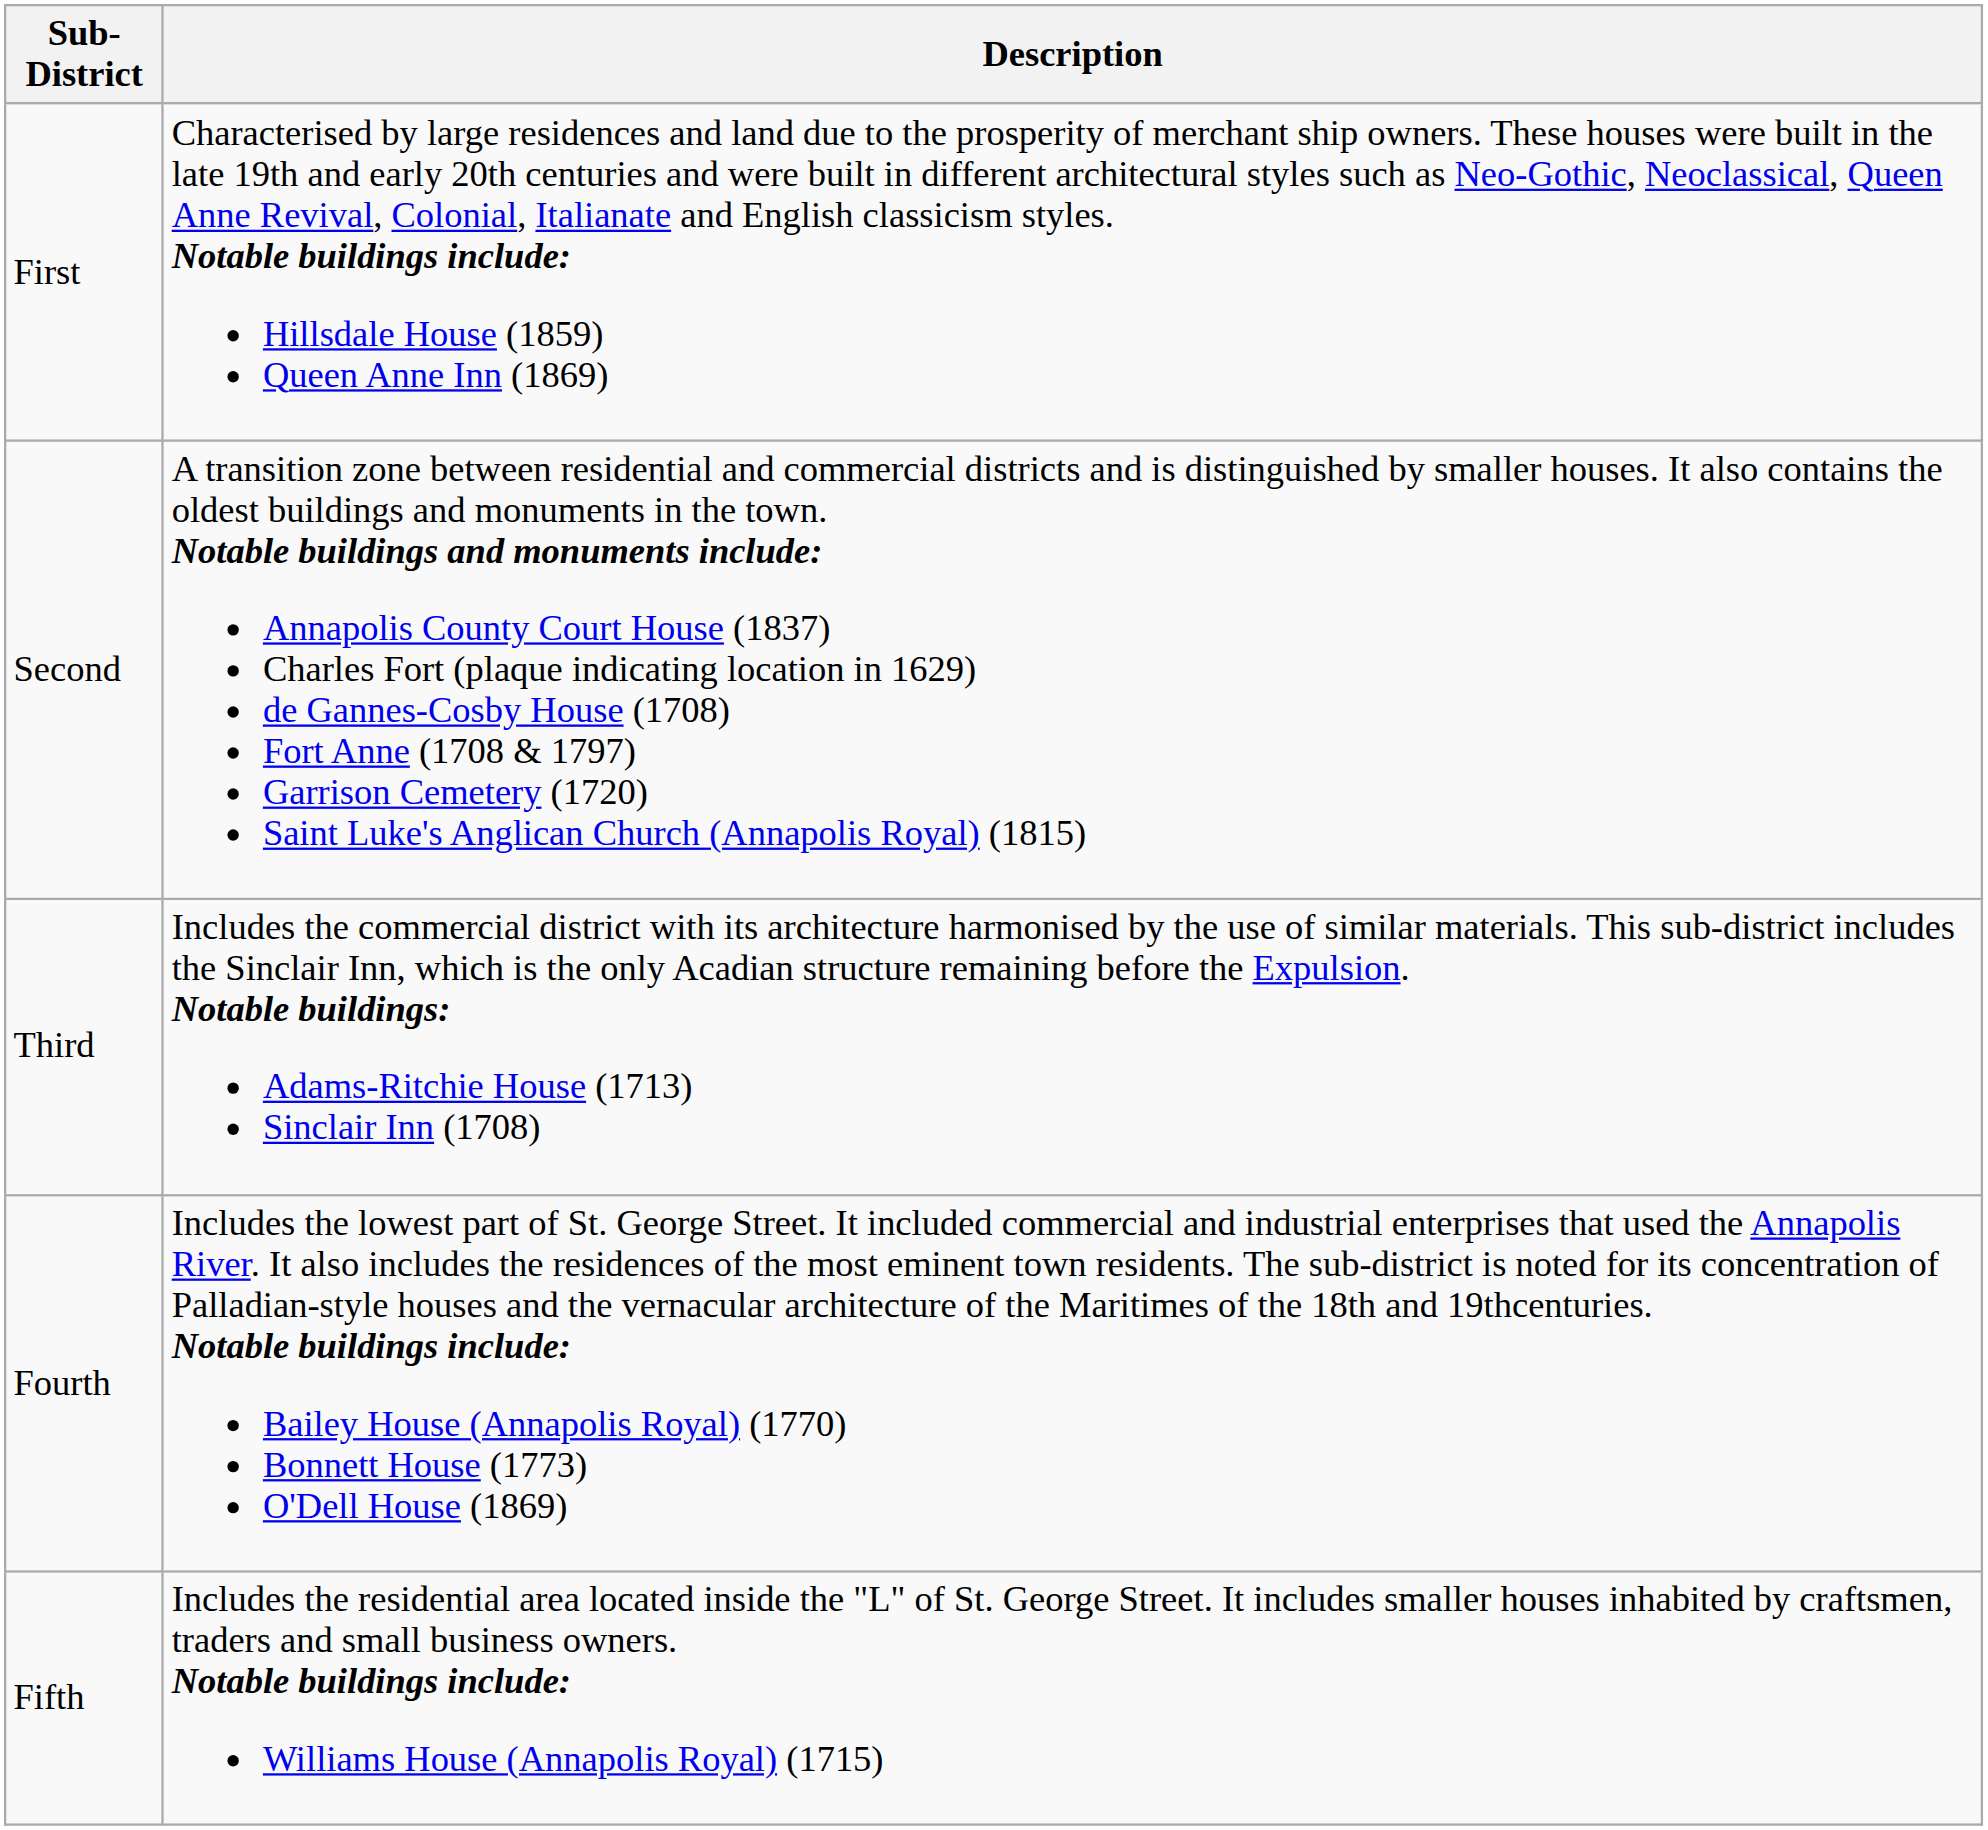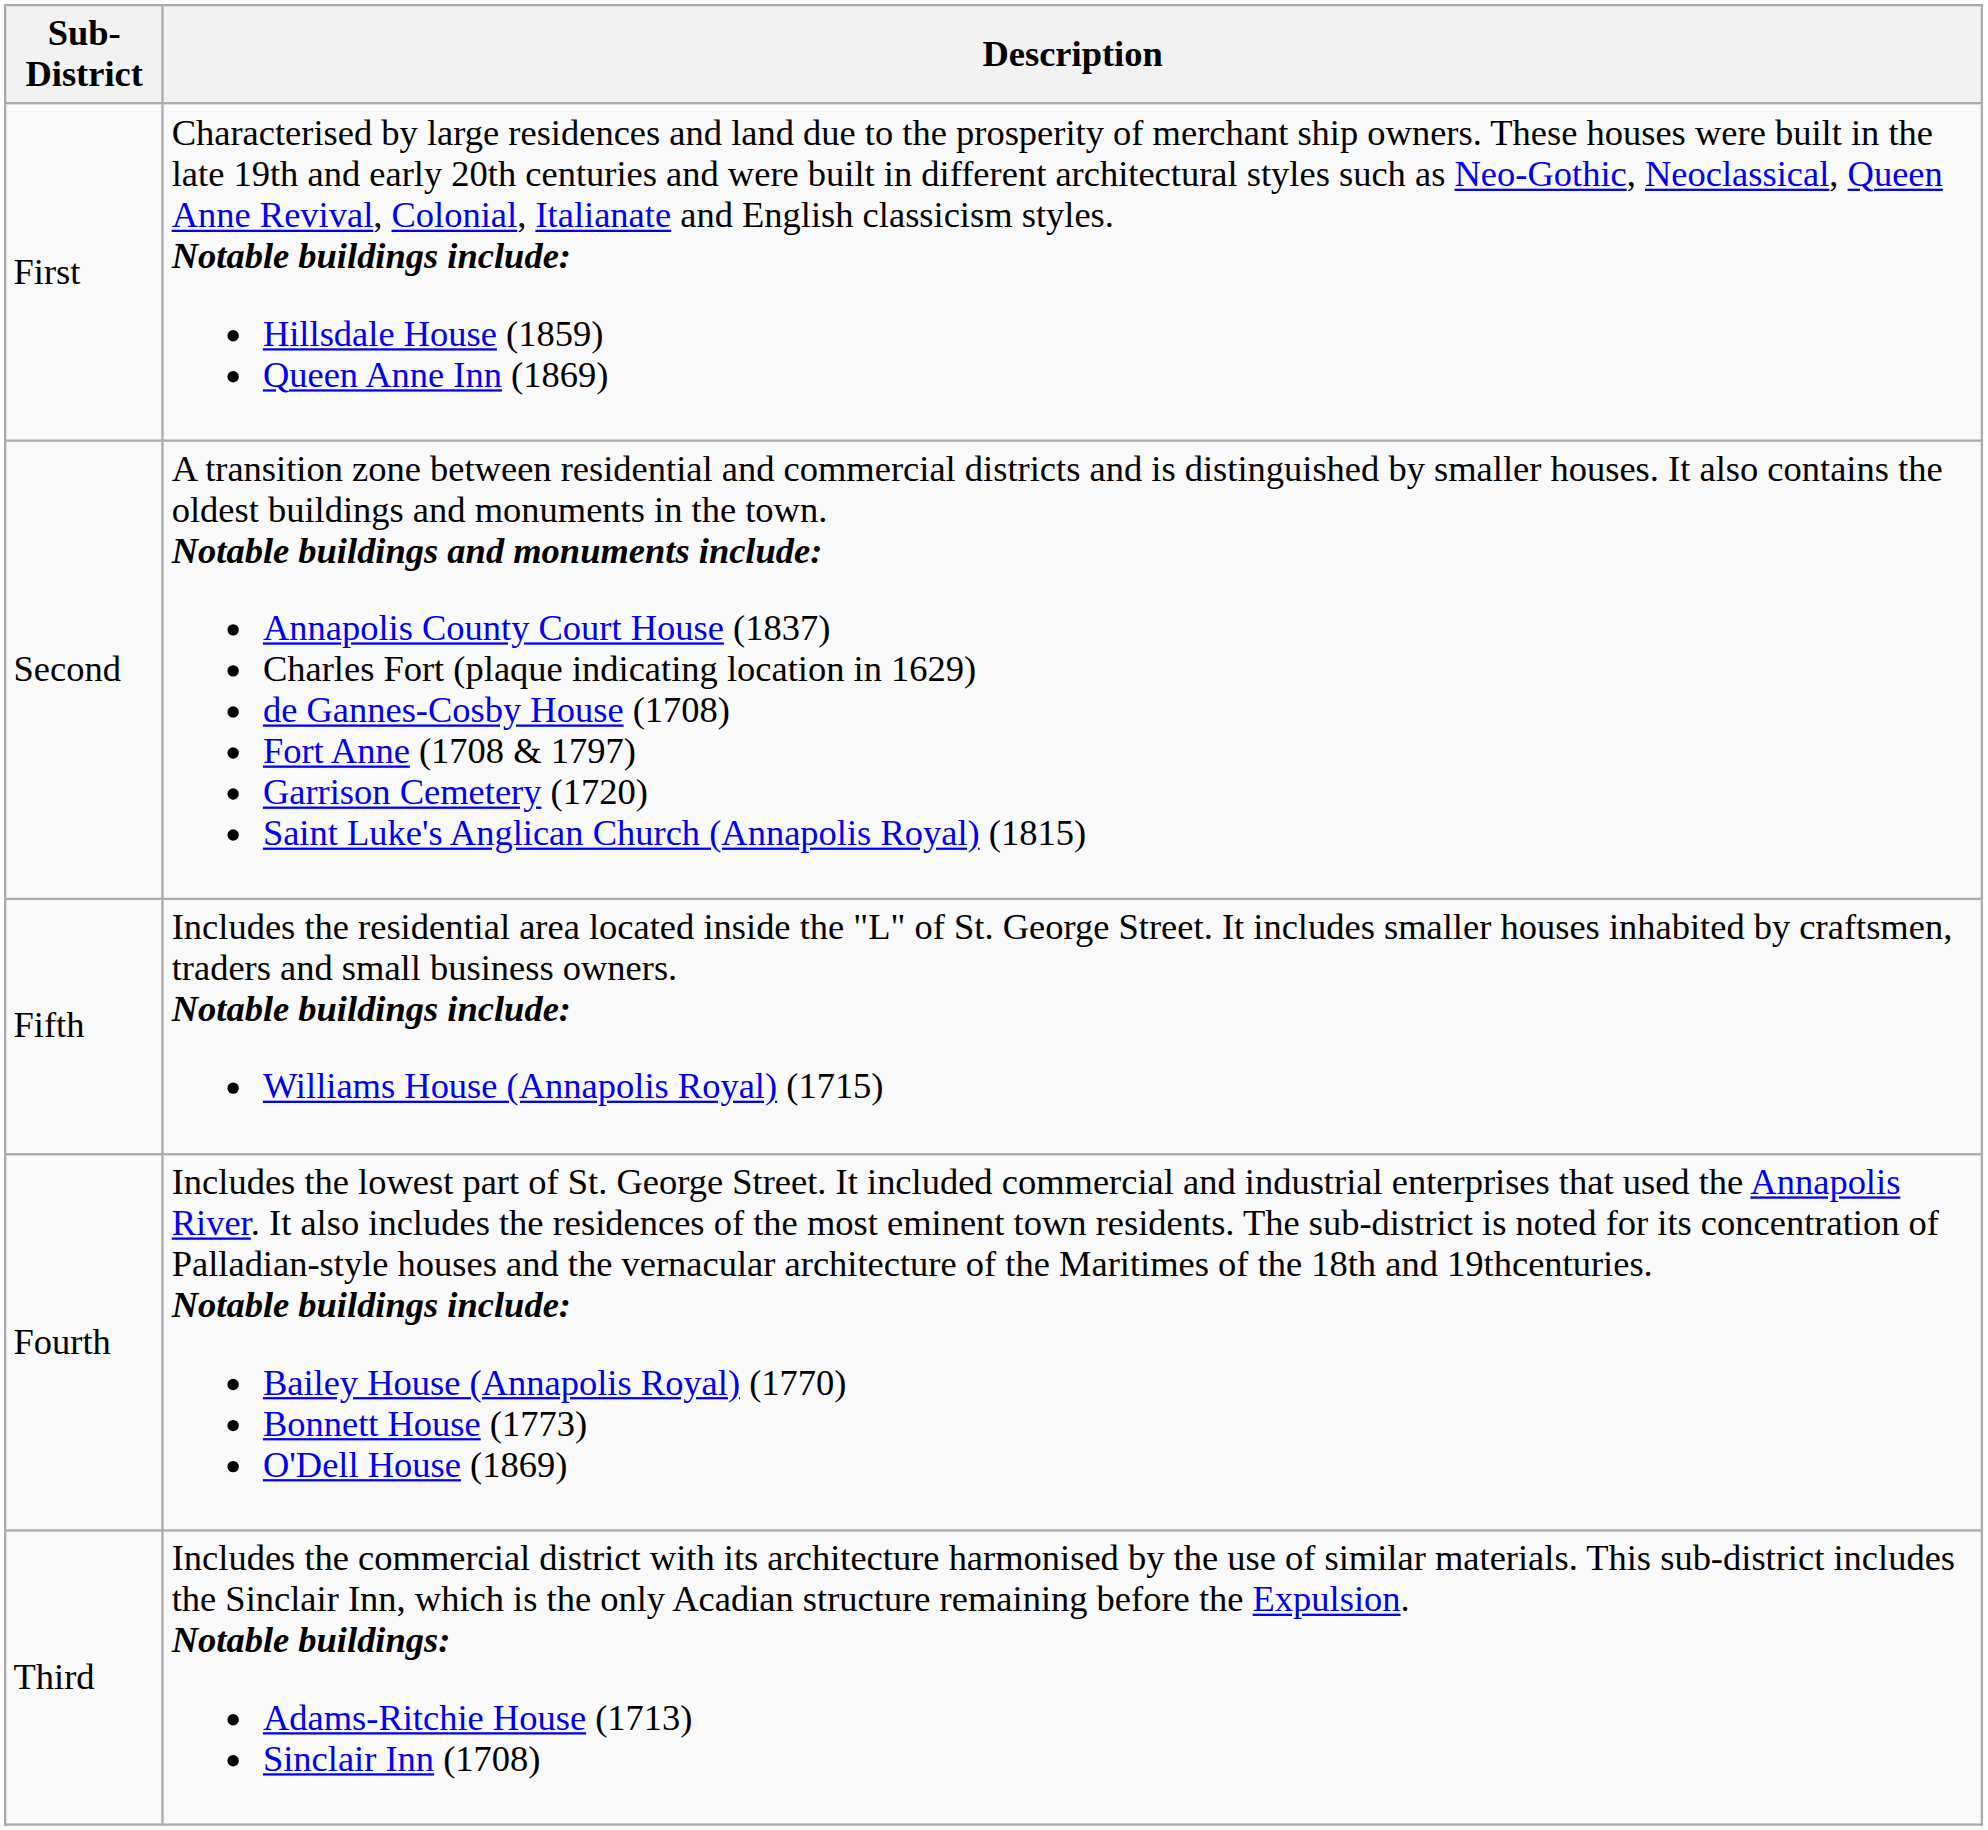 <table class="wikitable">
 <tr>
 <th>Sub-District</th>
 <th>Description</th>
 </tr>
 <tr>
 <td>First</td>
 <td>Characterised by large residences and land due to the prosperity of merchant ship owners. These houses were built in the late <abbr>19th</abbr> and early <abbr>20th</abbr> centuries and were built in different architectural styles such as <a href='#'>Neo-Gothic</a>, <a href='#'>Neoclassical</a>, <a href='#'>Queen Anne Revival</a>, <a href='#'>Colonial</a>, <a href='#'>Italianate</a> and English classicism styles.<br><strong><em>Notable buildings include:</em></strong><ul><li><a href='#'>Hillsdale House</a> (1859)</li><li><a href='#'>Queen Anne Inn</a> (1869)</li></ul></td>
 </tr>
 <tr>
 <td>Second</td>
 <td>A transition zone between residential and commercial districts and is distinguished by smaller houses. It also contains the oldest buildings and monuments in the town.<br><strong><em>Notable buildings and monuments include:</em></strong><ul><li><a href='#'>Annapolis County Court House</a> (1837)</li><li>Charles Fort (plaque indicating location in 1629)</li><li><a href='#'>de Gannes-Cosby House</a> (1708)</li><li><a href='#'>Fort Anne</a> (1708 & 1797)</li><li><a href='#'>Garrison Cemetery</a> (1720)</li><li><a href='#'>Saint Luke's Anglican Church (Annapolis Royal)</a> (1815)</li></ul></td>
 </tr>
 <tr>
-<td>Third</td>
-<td>Includes the commercial district with its architecture harmonised by the use of similar materials. This sub-district includes the Sinclair Inn, which is the only Acadian structure remaining before the <a href='#'>Expulsion</a>.<br><strong><em>Notable buildings:</em></strong><ul><li><a href='#'>Adams-Ritchie House</a> (1713)</li><li><a href='#'>Sinclair Inn</a> (1708)</li></ul></td>
+<td>Fifth</td>
+<td>Includes the residential area located inside the "L" of St. George Street. It includes smaller houses inhabited by craftsmen, traders and small business owners.<br><strong><em>Notable buildings include:</em></strong><ul><li><a href='#'>Williams House (Annapolis Royal)</a> (1715)</li></ul></td>
 </tr>
 <tr>
 <td>Fourth</td>
 <td>Includes the lowest part of St. George Street. It included commercial and industrial enterprises that used the <a href='#'>Annapolis River</a>. It also includes the residences of the most eminent town residents. The sub-district is noted for its concentration of Palladian-style houses and the vernacular architecture of the Maritimes of the <abbr>18th</abbr> and <abbr>19th</abbr>centuries.<br><strong><em>Notable buildings include:</em></strong><ul><li><a href='#'>Bailey House (Annapolis Royal)</a> (1770)</li><li><a href='#'>Bonnett House</a> (1773)</li><li><a href='#'>O'Dell House</a> (1869)</li></ul></td>
 </tr>
 <tr>
-<td>Fifth</td>
-<td>Includes the residential area located inside the "L" of St. George Street. It includes smaller houses inhabited by craftsmen, traders and small business owners.<br><strong><em>Notable buildings include:</em></strong><ul><li><a href='#'>Williams House (Annapolis Royal)</a> (1715)</li></ul></td>
+<td>Third</td>
+<td>Includes the commercial district with its architecture harmonised by the use of similar materials. This sub-district includes the Sinclair Inn, which is the only Acadian structure remaining before the <a href='#'>Expulsion</a>.<br><strong><em>Notable buildings:</em></strong><ul><li><a href='#'>Adams-Ritchie House</a> (1713)</li><li><a href='#'>Sinclair Inn</a> (1708)</li></ul></td>
 </tr>
 </table>
